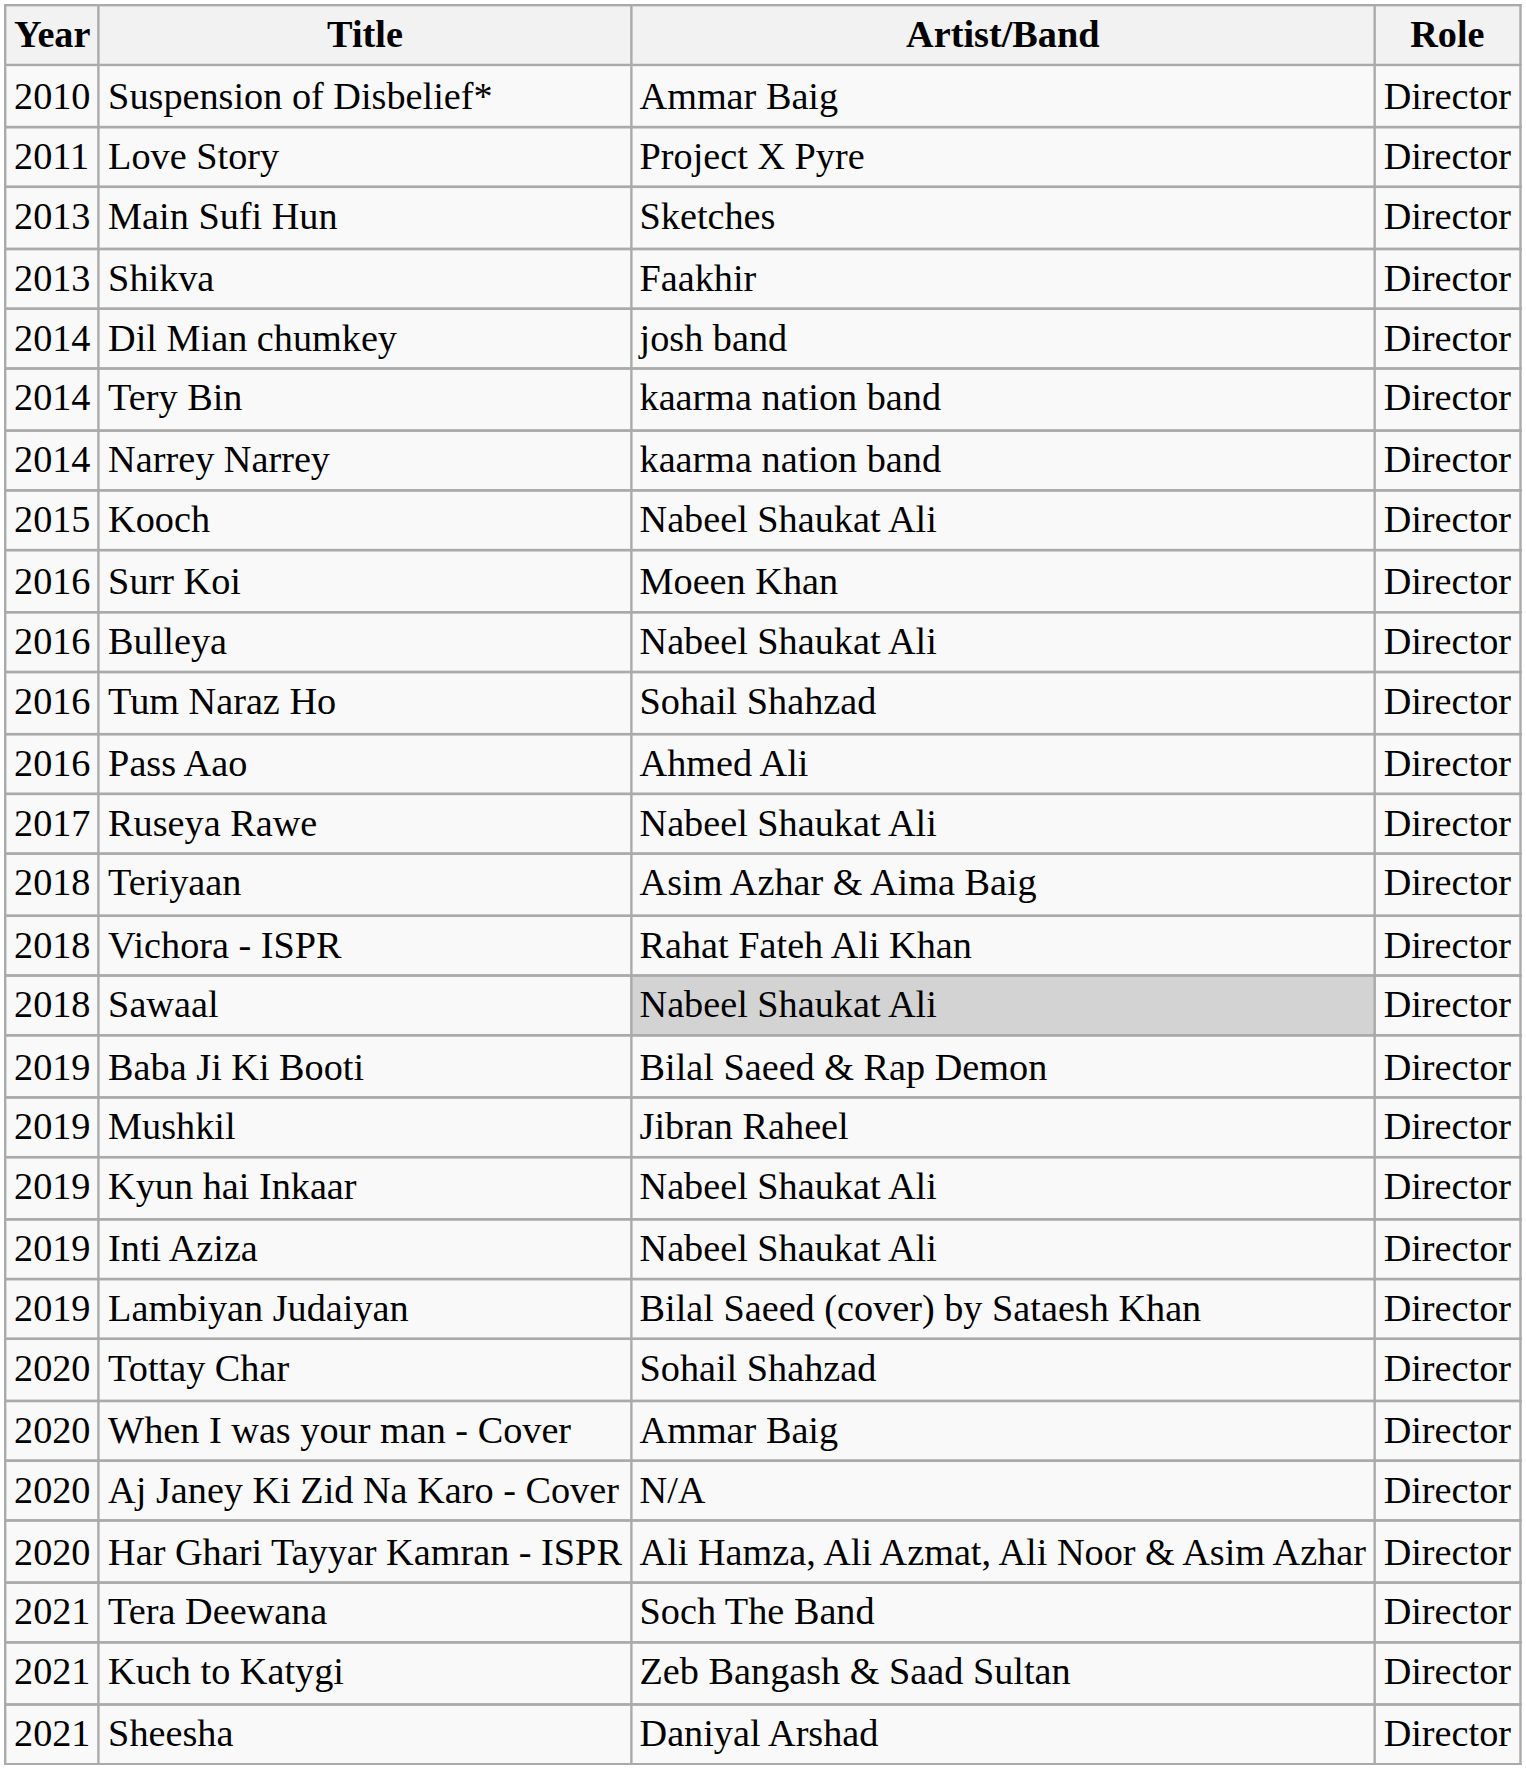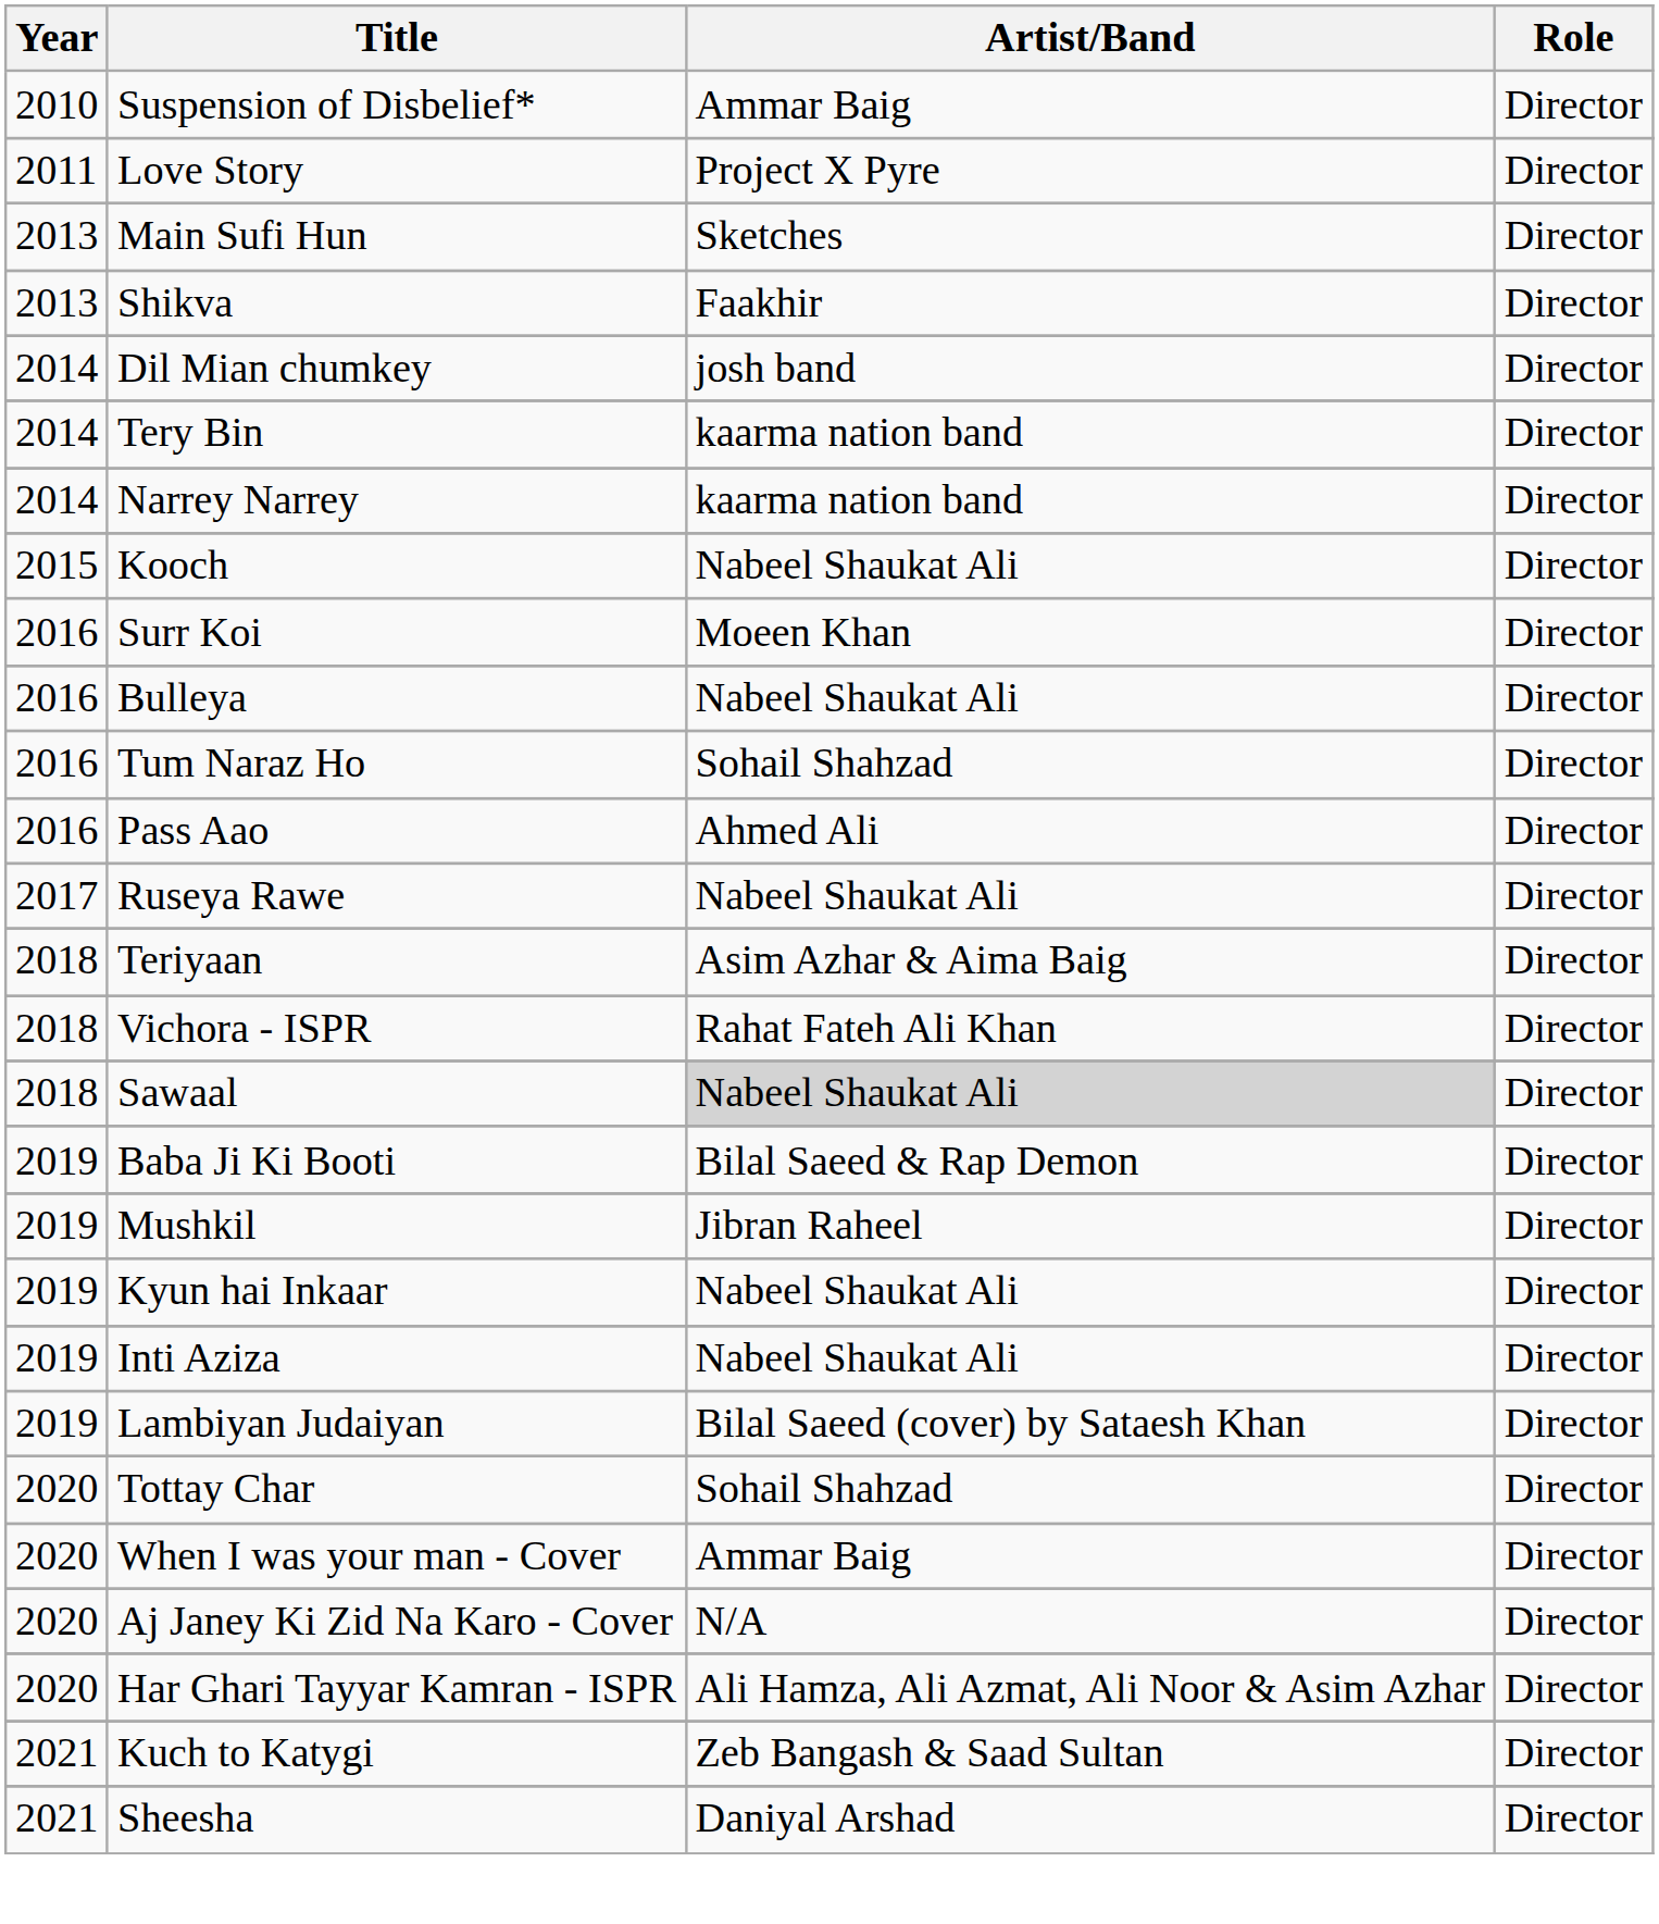 <table class="wikitable sortable">
 <tr>
 <th>Year</th>
 <th>Title</th>
 <th>Artist/Band</th>
 <th>Role</th>
 </tr>
 <tr>
 <td>2010</td>
 <td>Suspension of Disbelief*</td>
 <td>Ammar Baig</td>
 <td>Director</td>
 </tr>
 <tr>
 </tr>
 <tr>
 <td>2011</td>
 <td>Love Story</td>
 <td>Project X Pyre</td>
 <td>Director</td>
 </tr>
 <tr>
 </tr>
 <tr>
 <td>2013</td>
 <td>Main Sufi Hun</td>
 <td>Sketches</td>
 <td>Director</td>
 </tr>
 <tr>
 </tr>
 <tr>
 <td>2013</td>
 <td>Shikva</td>
 <td>Faakhir</td>
 <td>Director</td>
 </tr>
 <tr>
 </tr>
 <tr>
 <td>2014</td>
 <td>Dil Mian chumkey</td>
 <td>josh band</td>
 <td>Director</td>
 </tr>
 <tr>
 </tr>
 <tr>
 <td>2014</td>
 <td>Tery Bin</td>
 <td>kaarma nation band</td>
 <td>Director</td>
 </tr>
 <tr>
 </tr>
 <tr>
 <td>2014</td>
 <td>Narrey Narrey</td>
 <td>kaarma nation band</td>
 <td>Director</td>
 </tr>
 <tr>
 </tr>
 <tr>
 <td>2015</td>
 <td>Kooch</td>
 <td>Nabeel Shaukat Ali</td>
 <td>Director</td>
 </tr>
 <tr>
 </tr>
 <tr>
 <td>2016</td>
 <td>Surr Koi</td>
 <td>Moeen Khan</td>
 <td>Director</td>
 </tr>
 <tr>
 </tr>
 <tr>
 <td>2016</td>
 <td>Bulleya</td>
 <td>Nabeel Shaukat Ali</td>
 <td>Director</td>
 </tr>
 <tr>
 </tr>
 <tr>
 <td>2016</td>
 <td>Tum Naraz Ho</td>
 <td>Sohail Shahzad</td>
 <td>Director</td>
 </tr>
 <tr>
 </tr>
 <tr>
 <td>2016</td>
 <td>Pass Aao</td>
 <td>Ahmed Ali</td>
 <td>Director</td>
 </tr>
 <tr>
 </tr>
 <tr>
 <td>2017</td>
 <td>Ruseya Rawe</td>
 <td>Nabeel Shaukat Ali</td>
 <td>Director</td>
 </tr>
 <tr>
 </tr>
 <tr>
 <td>2018</td>
 <td>Teriyaan</td>
 <td>Asim Azhar & Aima Baig</td>
 <td>Director</td>
 </tr>
 <tr>
 </tr>
 <tr>
 <td>2018</td>
 <td>Vichora - ISPR</td>
 <td>Rahat Fateh Ali Khan</td>
 <td>Director</td>
 </tr>
 <tr>
 </tr>
 <tr>
 <td>2018</td>
 <td>Sawaal</td>
 <td style="background: lightgrey;">Nabeel Shaukat Ali</td>
 <td>Director</td>
 </tr>
 <tr>
 </tr>
 <tr>
 <td>2019</td>
 <td>Baba Ji Ki Booti</td>
 <td>Bilal Saeed & Rap Demon</td>
 <td>Director</td>
 </tr>
 <tr>
 </tr>
 <tr>
 <td>2019</td>
 <td>Mushkil</td>
 <td>Jibran Raheel</td>
 <td>Director</td>
 </tr>
 <tr>
 </tr>
 <tr>
 <td>2019</td>
 <td>Kyun hai Inkaar</td>
 <td>Nabeel Shaukat Ali</td>
 <td>Director</td>
 </tr>
 <tr>
 </tr>
 <tr>
 <td>2019</td>
 <td>Inti Aziza</td>
 <td>Nabeel Shaukat Ali</td>
 <td>Director</td>
 </tr>
 <tr>
 </tr>
 <tr>
 <td>2019</td>
 <td>Lambiyan Judaiyan</td>
 <td>Bilal Saeed (cover) by Sataesh Khan</td>
 <td>Director</td>
 </tr>
 <tr>
 </tr>
 <tr>
 <td>2020</td>
 <td>Tottay Char</td>
 <td>Sohail Shahzad</td>
 <td>Director</td>
 </tr>
 <tr>
 </tr>
 <tr>
 <td>2020</td>
 <td>When I was your man - Cover</td>
 <td>Ammar Baig</td>
 <td>Director</td>
 </tr>
 <tr>
 </tr>
 <tr>
 <td>2020</td>
 <td>Aj Janey Ki Zid Na Karo - Cover</td>
 <td>N/A</td>
 <td>Director</td>
 </tr>
 <tr>
 </tr>
 <tr>
 <td>2020</td>
 <td>Har Ghari Tayyar Kamran - ISPR</td>
 <td>Ali Hamza, Ali Azmat, Ali Noor & Asim Azhar</td>
 <td>Director</td>
 </tr>
 <tr>
 </tr>
 <tr>
-<td>2021</td>
-<td>Tera Deewana</td>
-<td>Soch The Band</td>
-<td>Director</td>
-</tr>
-<tr>
 </tr>
 <tr>
 <td>2021</td>
 <td>Kuch to Katygi</td>
 <td>Zeb Bangash & Saad Sultan</td>
 <td>Director</td>
 </tr>
 <tr>
 </tr>
 <tr>
 <td>2021</td>
 <td>Sheesha</td>
 <td>Daniyal Arshad</td>
 <td>Director</td>
 </tr>
 <tr>
 </tr>
 </table>
